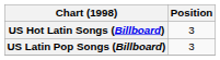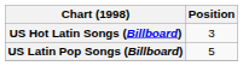 <table class="wikitable plainrowheaders sortable" style="text-align:center;">
 <tr>
 <th scope="col">Chart (1998)</th>
 <th scope="col">Position</th>
 </tr>
 <tr>
 <th scope="row">US Hot Latin Songs (<em><a href='#'>Billboard</a></em>)</th>
 <td>3</td>
 </tr>
 <tr>
 <th scope="row">US Latin Pop Songs (<em>Billboard</em>)</th>
-<td>3</td>
+<td>5</td>
 </tr>
 <tr>
 </tr>
 </table>
